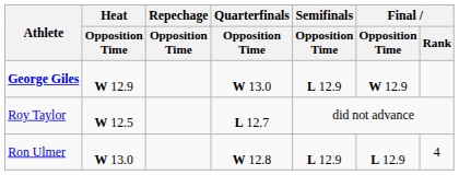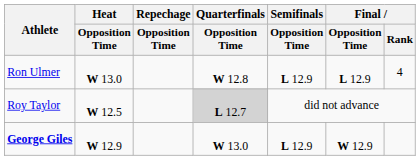 <table class="wikitable" style="font-size:90%;text-align:center;">
 <tr>
 <th rowspan=2>Athlete</th>
 <th>Heat</th>
 <th>Repechage</th>
 <th>Quarterfinals</th>
 <th>Semifinals</th>
 <th colspan=2>Final / </th>
 </tr>
 <tr style="font-size:95%">
 <th>Opposition<br>Time</th>
 <th>Opposition<br>Time</th>
 <th>Opposition<br>Time</th>
 <th>Opposition<br>Time</th>
 <th>Opposition<br>Time</th>
 <th>Rank</th>
 </tr>
 <tr>
+<td style="text-align:left;"><a href='#'>Ron Ulmer</a></td>
+<td><br><strong>W</strong> 13.0</td>
+<td></td>
+<td><br><strong>W</strong> 12.8</td>
+<td><br><strong>L</strong> 12.9</td>
+<td><br><strong>L</strong> 12.9</td>
+<td>4</td>
+</tr>
+<tr>
+<td style="text-align:left;"><a href='#'>Roy Taylor</a></td>
+<td><br><strong>W</strong> 12.5</td>
+<td></td>
+<td style="background: lightgrey;"><br><strong>L</strong> 12.7</td>
+<td colspan=3>did not advance</td>
+</tr>
+<tr>
 <td style="text-align:left;"><strong><a href='#'>George Giles</a></strong></td>
 <td><br><strong>W</strong> 12.9</td>
 <td></td>
 <td><br><strong>W</strong> 13.0</td>
 <td><br><strong>L</strong> 12.9</td>
 <td><br><strong>W</strong> 12.9</td>
 <td></td>
 </tr>
-<tr>
-<td style="text-align:left;"><a href='#'>Roy Taylor</a></td>
-<td><br><strong>W</strong> 12.5</td>
-<td></td>
-<td><br><strong>L</strong> 12.7</td>
-<td colspan=3>did not advance</td>
-</tr>
-<tr>
-<td style="text-align:left;"><a href='#'>Ron Ulmer</a></td>
-<td><br><strong>W</strong> 13.0</td>
-<td></td>
-<td><br><strong>W</strong> 12.8</td>
-<td><br><strong>L</strong> 12.9</td>
-<td><br><strong>L</strong> 12.9</td>
-<td>4</td>
-</tr>
 </table>
